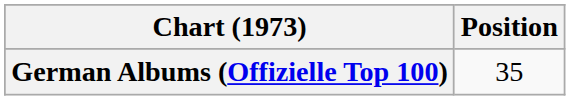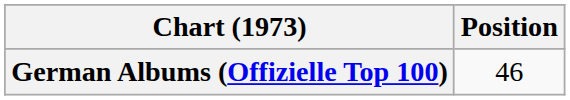 <table class="wikitable plainrowheaders" style="text-align:center">
 <tr>
 <th scope="col">Chart (1973)</th>
 <th scope="col">Position</th>
 </tr>
 <tr>
 <th scope="row">German Albums (<a href='#'>Offizielle Top 100</a>)</th>
-<td>35</td>
+<td>46</td>
 </tr>
 </table>
